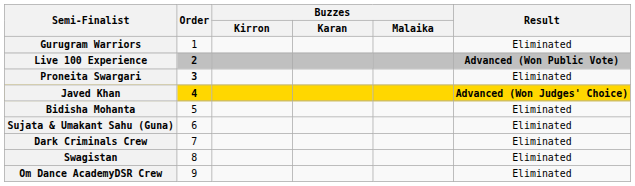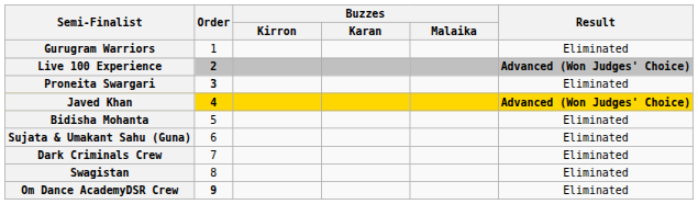 <table class="wikitable plainrowheaders sortable" style="text-align:center;">
 <tr>
 <th scope="col" rowspan="2" class="unsortable" scope="col" style="width:17em;">Semi-Finalist</th>
 <th scope="col" rowspan="2" scope="col" style="width:1em;">Order</th>
 <th scope="col" colspan="3" class="unsortable" scope="col" style="width:24em;">Buzzes</th>
 <th scope="col" rowspan="2">Result</th>
 </tr>
 <tr>
 <th scope="col" class="unsortable" style="width:6em;">Kirron</th>
 <th scope="col" class="unsortable" style="width:6em;">Karan</th>
 <th scope="col" class="unsortable" style="width:6em;">Malaika</th>
 </tr>
 <tr>
 <th scope="row">Gurugram Warriors</th>
 <td>1</td>
 <td></td>
 <td></td>
 <td></td>
 <td>Eliminated</td>
 </tr>
 <tr style="background:silver;">
 <th scope="row"><strong>Live 100 Experience</strong></th>
 <td><strong>2</strong></td>
 <td></td>
 <td></td>
 <td></td>
-<td><strong>Advanced (Won Public Vote)</strong></td>
+<td><strong>Advanced (Won Judges' Choice)</strong></td>
 </tr>
 <tr>
 <th scope="row">Proneita Swargari</th>
 <td><strong>3</strong></td>
 <td></td>
 <td></td>
 <td></td>
 <td>Eliminated</td>
 </tr>
 <tr - style="background: gold" |>
 <th scope="row"><strong>Javed Khan</strong></th>
 <td><strong>4</strong></td>
 <td></td>
 <td></td>
 <td></td>
 <td><strong>Advanced (Won Judges' Choice)</strong></td>
 </tr>
 <tr>
 <th scope="row">Bidisha Mohanta</th>
 <td>5</td>
 <td></td>
 <td></td>
 <td></td>
 <td>Eliminated</td>
 </tr>
 <tr>
 <th scope="row">Sujata & Umakant Sahu (Guna)</th>
 <td>6</td>
 <td></td>
 <td></td>
 <td></td>
 <td>Eliminated</td>
 </tr>
 <tr>
 <th scope="row">Dark Criminals Crew</th>
 <td>7</td>
 <td></td>
 <td></td>
 <td></td>
 <td>Eliminated</td>
 </tr>
 <tr>
 <th scope="row">Swagistan</th>
 <td>8</td>
 <td></td>
 <td></td>
 <td></td>
 <td>Eliminated</td>
 </tr>
 <tr>
 <th scope="row">Om Dance AcademyDSR Crew</th>
-<td>9</td>
+<td><strong>9</strong></td>
 <td></td>
 <td></td>
 <td></td>
 <td>Eliminated</td>
 </tr>
 </table>
